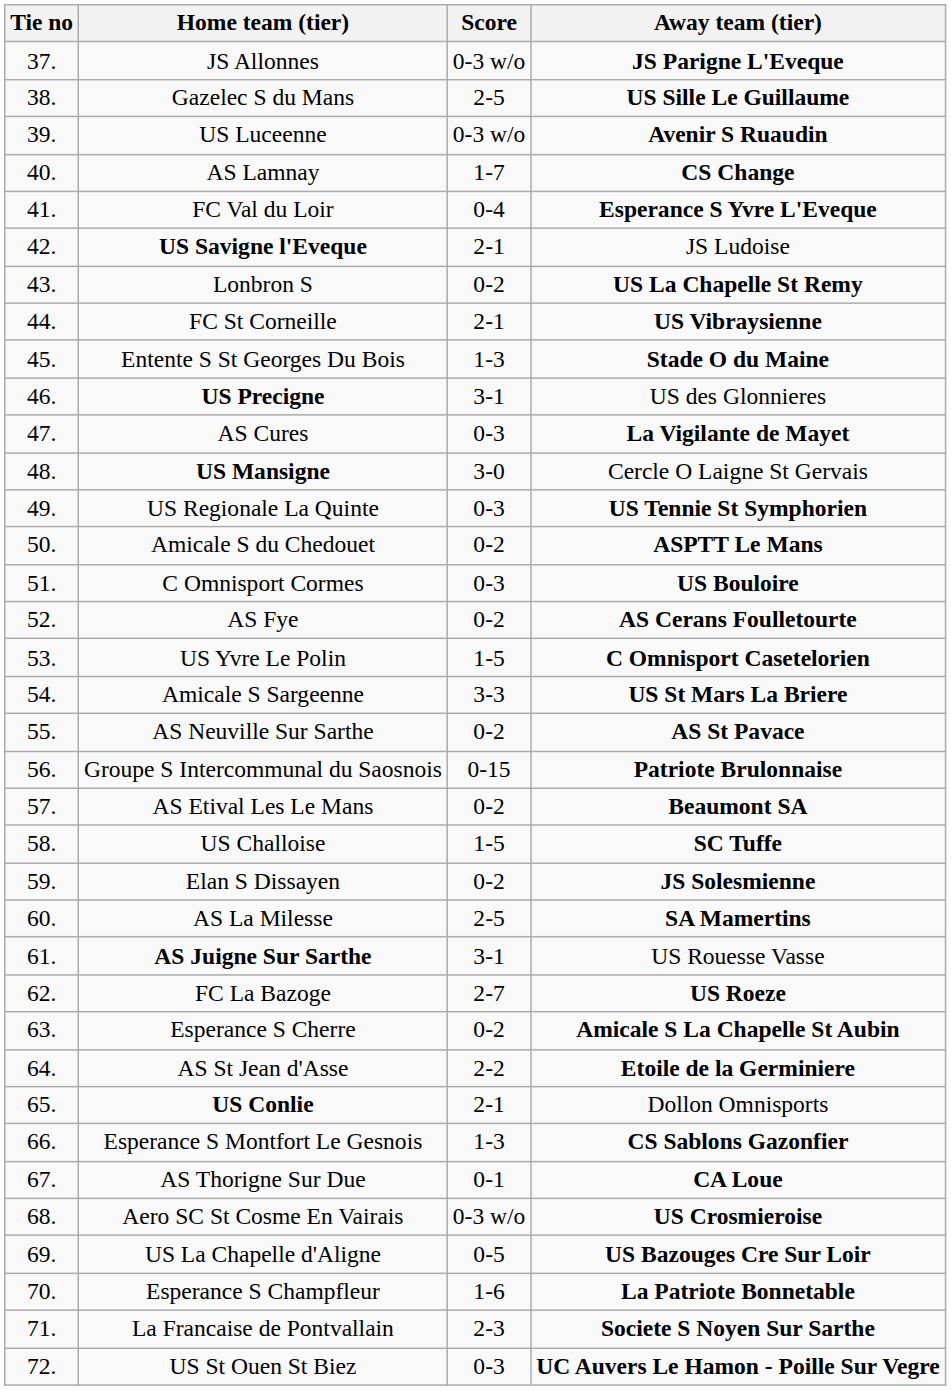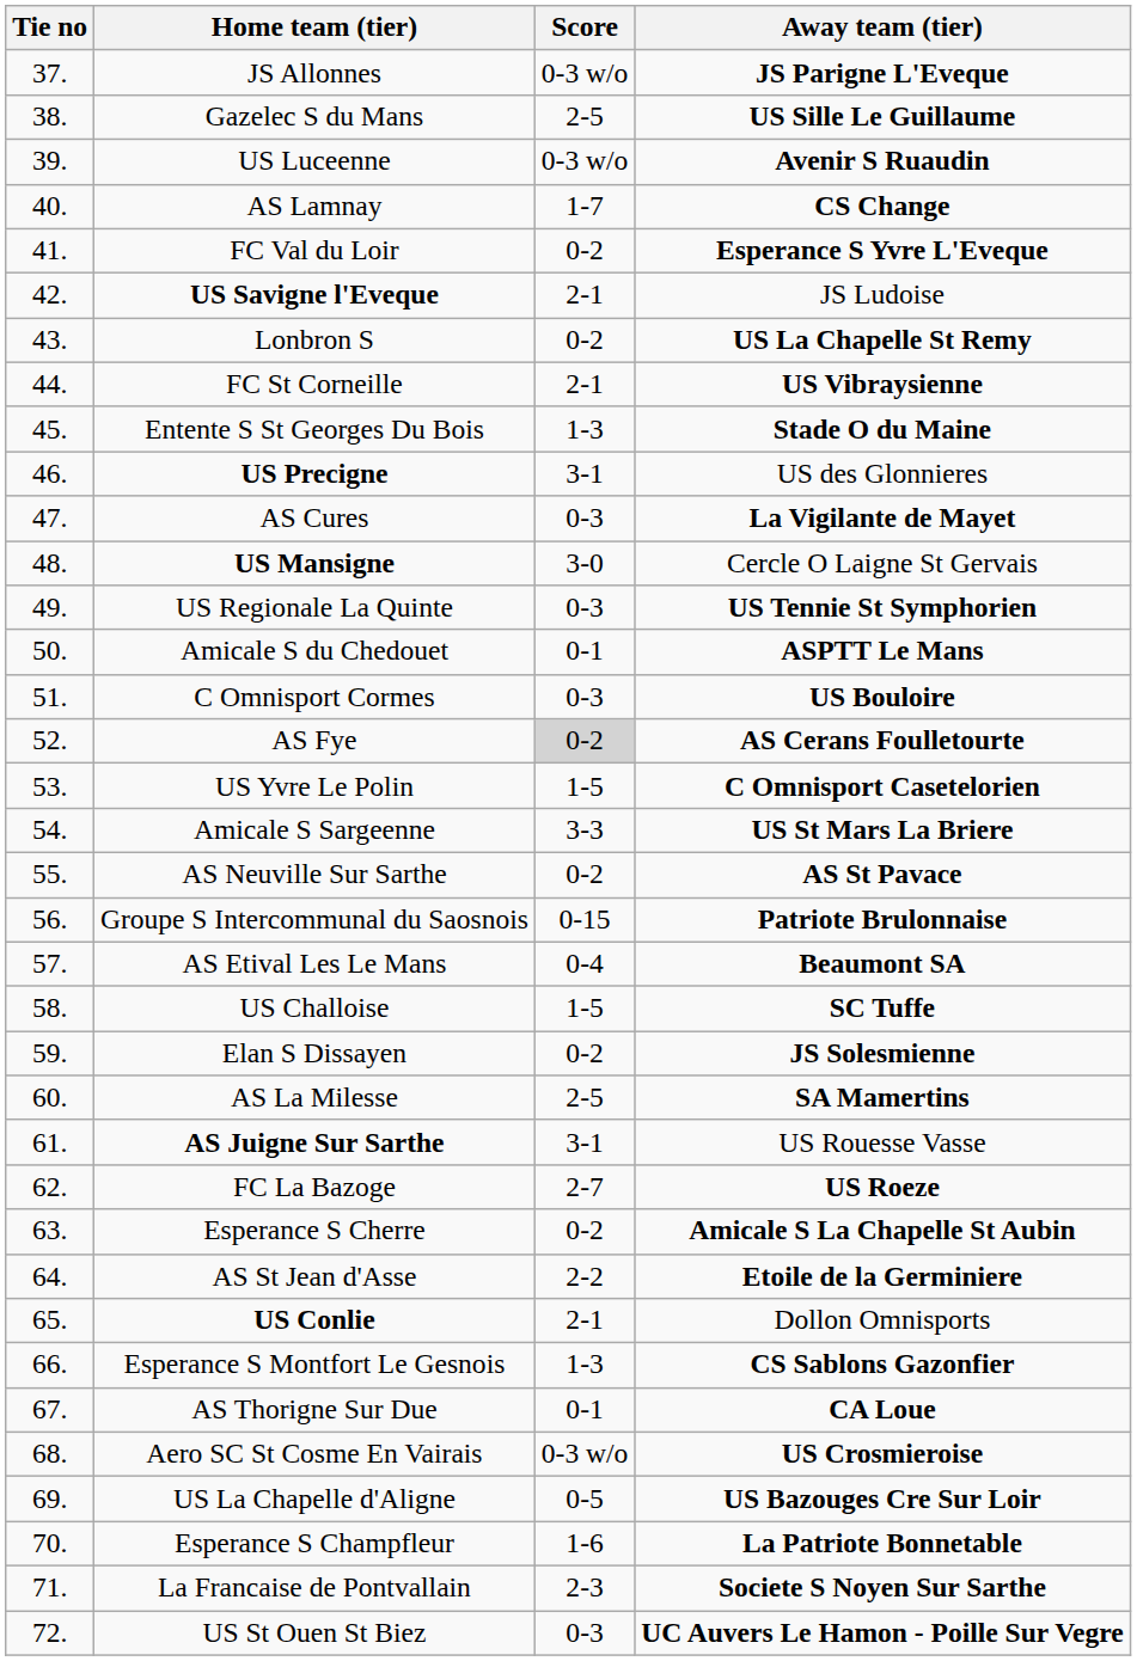 <table class="wikitable" style="text-align: center">
 <tr>
 <th>Tie no</th>
 <th>Home team (tier)</th>
 <th>Score</th>
 <th>Away team (tier)</th>
 </tr>
 <tr>
 <td>37.</td>
 <td>JS Allonnes</td>
 <td>0-3 w/o</td>
 <td><strong>JS Parigne L'Eveque</strong></td>
 </tr>
 <tr>
 <td>38.</td>
 <td>Gazelec S du Mans</td>
 <td>2-5</td>
 <td><strong>US Sille Le Guillaume</strong></td>
 </tr>
 <tr>
 <td>39.</td>
 <td>US Luceenne</td>
 <td>0-3 w/o</td>
 <td><strong>Avenir S Ruaudin</strong></td>
 </tr>
 <tr>
 <td>40.</td>
 <td>AS Lamnay</td>
 <td>1-7</td>
 <td><strong>CS Change</strong></td>
 </tr>
 <tr>
 <td>41.</td>
 <td>FC Val du Loir</td>
-<td>0-4</td>
+<td>0-2</td>
 <td><strong>Esperance S Yvre L'Eveque</strong></td>
 </tr>
 <tr>
 <td>42.</td>
 <td><strong>US Savigne l'Eveque</strong></td>
 <td>2-1</td>
 <td>JS Ludoise</td>
 </tr>
 <tr>
 <td>43.</td>
 <td>Lonbron S</td>
 <td>0-2</td>
 <td><strong>US La Chapelle St Remy</strong></td>
 </tr>
 <tr>
 <td>44.</td>
 <td>FC St Corneille</td>
 <td>2-1</td>
 <td><strong>US Vibraysienne</strong></td>
 </tr>
 <tr>
 <td>45.</td>
 <td>Entente S St Georges Du Bois</td>
 <td>1-3</td>
 <td><strong>Stade O du Maine</strong></td>
 </tr>
 <tr>
 <td>46.</td>
 <td><strong>US Precigne</strong></td>
 <td>3-1</td>
 <td>US des Glonnieres</td>
 </tr>
 <tr>
 <td>47.</td>
 <td>AS Cures</td>
 <td>0-3</td>
 <td><strong>La Vigilante de Mayet</strong></td>
 </tr>
 <tr>
 <td>48.</td>
 <td><strong>US Mansigne</strong></td>
 <td>3-0</td>
 <td>Cercle O Laigne St Gervais</td>
 </tr>
 <tr>
 <td>49.</td>
 <td>US Regionale La Quinte</td>
 <td>0-3</td>
 <td><strong>US Tennie St Symphorien</strong></td>
 </tr>
 <tr>
 <td>50.</td>
 <td>Amicale S du Chedouet</td>
-<td>0-2</td>
+<td>0-1</td>
 <td><strong>ASPTT Le Mans</strong></td>
 </tr>
 <tr>
 <td>51.</td>
 <td>C Omnisport Cormes</td>
 <td>0-3</td>
 <td><strong>US Bouloire</strong></td>
 </tr>
 <tr>
 <td>52.</td>
 <td>AS Fye</td>
-<td>0-2</td>
+<td style="background: lightgrey;">0-2</td>
 <td><strong>AS Cerans Foulletourte</strong></td>
 </tr>
 <tr>
 <td>53.</td>
 <td>US Yvre Le Polin</td>
 <td>1-5</td>
 <td><strong>C Omnisport Casetelorien</strong></td>
 </tr>
 <tr>
 <td>54.</td>
 <td>Amicale S Sargeenne</td>
 <td>3-3 </td>
 <td><strong>US St Mars La Briere</strong></td>
 </tr>
 <tr>
 <td>55.</td>
 <td>AS Neuville Sur Sarthe</td>
 <td>0-2</td>
 <td><strong>AS St Pavace</strong></td>
 </tr>
 <tr>
 <td>56.</td>
 <td>Groupe S Intercommunal du Saosnois</td>
 <td>0-15</td>
 <td><strong>Patriote Brulonnaise</strong></td>
 </tr>
 <tr>
 <td>57.</td>
 <td>AS Etival Les Le Mans</td>
-<td>0-2</td>
+<td>0-4</td>
 <td><strong>Beaumont SA</strong></td>
 </tr>
 <tr>
 <td>58.</td>
 <td>US Challoise</td>
 <td>1-5</td>
 <td><strong>SC Tuffe</strong></td>
 </tr>
 <tr>
 <td>59.</td>
 <td>Elan S Dissayen</td>
 <td>0-2</td>
 <td><strong>JS Solesmienne</strong></td>
 </tr>
 <tr>
 <td>60.</td>
 <td>AS La Milesse</td>
 <td>2-5</td>
 <td><strong>SA Mamertins</strong></td>
 </tr>
 <tr>
 <td>61.</td>
 <td><strong>AS Juigne Sur Sarthe</strong></td>
 <td>3-1</td>
 <td>US Rouesse Vasse</td>
 </tr>
 <tr>
 <td>62.</td>
 <td>FC La Bazoge</td>
 <td>2-7</td>
 <td><strong>US Roeze</strong></td>
 </tr>
 <tr>
 <td>63.</td>
 <td>Esperance S Cherre</td>
 <td>0-2</td>
 <td><strong>Amicale S La Chapelle St Aubin</strong></td>
 </tr>
 <tr>
 <td>64.</td>
 <td>AS St Jean d'Asse</td>
 <td>2-2 </td>
 <td><strong>Etoile de la Germiniere</strong></td>
 </tr>
 <tr>
 <td>65.</td>
 <td><strong>US Conlie</strong></td>
 <td>2-1</td>
 <td>Dollon Omnisports</td>
 </tr>
 <tr>
 <td>66.</td>
 <td>Esperance S Montfort Le Gesnois</td>
 <td>1-3</td>
 <td><strong>CS Sablons Gazonfier</strong></td>
 </tr>
 <tr>
 <td>67.</td>
 <td>AS Thorigne Sur Due</td>
 <td>0-1</td>
 <td><strong>CA Loue</strong></td>
 </tr>
 <tr>
 <td>68.</td>
 <td>Aero SC St Cosme En Vairais</td>
 <td>0-3 w/o</td>
 <td><strong>US Crosmieroise</strong></td>
 </tr>
 <tr>
 <td>69.</td>
 <td>US La Chapelle d'Aligne</td>
 <td>0-5</td>
 <td><strong>US Bazouges Cre Sur Loir</strong></td>
 </tr>
 <tr>
 <td>70.</td>
 <td>Esperance S Champfleur</td>
 <td>1-6</td>
 <td><strong>La Patriote Bonnetable</strong></td>
 </tr>
 <tr>
 <td>71.</td>
 <td>La Francaise de Pontvallain</td>
 <td>2-3</td>
 <td><strong>Societe S Noyen Sur Sarthe</strong></td>
 </tr>
 <tr>
 <td>72.</td>
 <td>US St Ouen St Biez</td>
 <td>0-3</td>
 <td><strong>UC Auvers Le Hamon - Poille Sur Vegre</strong></td>
 </tr>
 </table>
